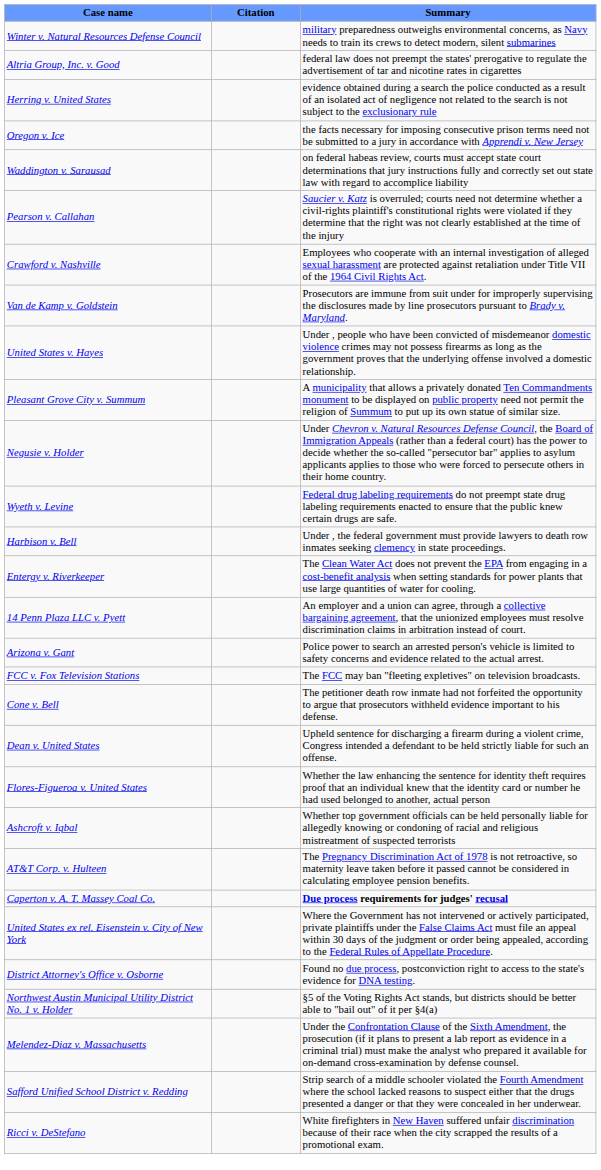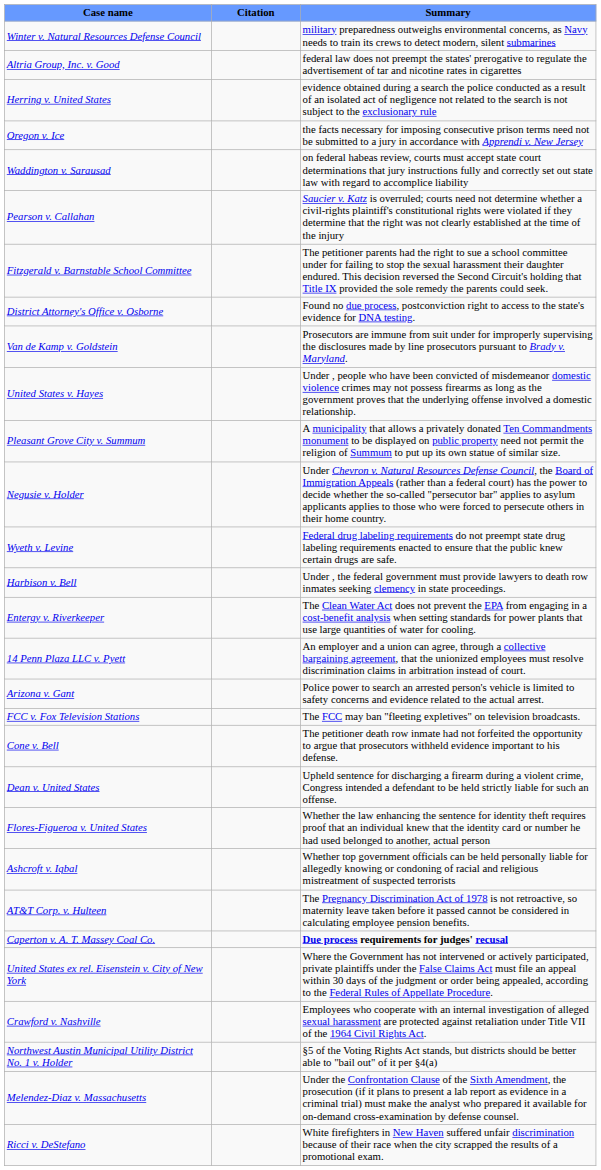 <table class="wikitable" style="margin:auto;width:100%">
 <tr>
 <th style="background:#69f;">Case name</th>
 <th style="background:#69f; width:15%;">Citation</th>
 <th style="background:#69f; width:50%;">Summary</th>
 </tr>
 <tr>
 <td><em><a href='#'>Winter v. Natural Resources Defense Council</a></em></td>
 <td></td>
 <td><a href='#'>military</a> preparedness outweighs environmental concerns, as <a href='#'>Navy</a> needs to train its crews to detect modern, silent <a href='#'>submarines</a></td>
 </tr>
 <tr>
 <td><em><a href='#'>Altria Group, Inc. v. Good</a></em></td>
 <td></td>
 <td>federal law does not preempt the states' prerogative to regulate the advertisement of tar and nicotine rates in cigarettes</td>
 </tr>
 <tr>
 <td><em><a href='#'>Herring v. United States</a></em></td>
 <td></td>
 <td>evidence obtained during a search the police conducted as a result of an isolated act of negligence not related to the search is not subject to the <a href='#'>exclusionary rule</a></td>
 </tr>
 <tr>
 <td><em><a href='#'>Oregon v. Ice</a></em></td>
 <td></td>
 <td>the facts necessary for imposing consecutive prison terms need not be submitted to a jury in accordance with <em><a href='#'>Apprendi v. New Jersey</a></em></td>
 </tr>
 <tr>
 <td><em><a href='#'>Waddington v. Sarausad</a></em></td>
 <td></td>
 <td>on federal habeas review, courts must accept state court determinations that jury instructions fully and correctly set out state law with regard to accomplice liability</td>
 </tr>
 <tr>
 <td><em><a href='#'>Pearson v. Callahan</a></em></td>
 <td></td>
 <td><em><a href='#'>Saucier v. Katz</a></em> is overruled; courts need not determine whether a civil-rights plaintiff's constitutional rights were violated if they determine that the right was not clearly established at the time of the injury</td>
 </tr>
 <tr>
-<td><em><a href='#'>Crawford v. Nashville</a></em></td>
+<td><em><a href='#'>Fitzgerald v. Barnstable School Committee</a></em></td>
 <td></td>
-<td>Employees who cooperate with an internal investigation of alleged <a href='#'>sexual harassment</a> are protected against retaliation under Title VII of the <a href='#'>1964 Civil Rights Act</a>.</td>
+<td>The petitioner parents had the right to sue a school committee under  for failing to stop the sexual harassment their daughter endured. This decision reversed the Second Circuit's holding that <a href='#'>Title IX</a> provided the sole remedy the parents could seek.</td>
+</tr>
+<tr>
+<td><em><a href='#'>District Attorney's Office v. Osborne</a></em></td>
+<td></td>
+<td>Found no <a href='#'>due process</a>, postconviction right to access to the state's evidence for <a href='#'>DNA testing</a>.</td>
 </tr>
 <tr>
 <td><em><a href='#'>Van de Kamp v. Goldstein</a></em></td>
 <td></td>
 <td>Prosecutors are immune from suit under  for improperly supervising the disclosures made by line prosecutors pursuant to <em><a href='#'>Brady v. Maryland</a></em>.</td>
 </tr>
 <tr>
 <td><em><a href='#'>United States v. Hayes</a></em></td>
 <td></td>
 <td>Under , people who have been convicted of misdemeanor <a href='#'>domestic violence</a> crimes may not possess firearms as long as the government proves that the underlying offense involved a domestic relationship.</td>
 </tr>
 <tr>
 <td><em><a href='#'>Pleasant Grove City v. Summum</a></em></td>
 <td></td>
 <td>A <a href='#'>municipality</a> that allows a privately donated <a href='#'>Ten Commandments</a> <a href='#'>monument</a> to be displayed on <a href='#'>public property</a> need not permit the religion of <a href='#'>Summum</a> to put up its own statue of similar size.</td>
 </tr>
 <tr>
 <td><em><a href='#'>Negusie v. Holder</a></em></td>
 <td></td>
 <td>Under <em><a href='#'>Chevron v. Natural Resources Defense Council</a></em>, the <a href='#'>Board of Immigration Appeals</a> (rather than a federal court) has the power to decide whether the so-called "persecutor bar" applies to asylum applicants applies to those who were forced to persecute others in their home country.</td>
 </tr>
 <tr>
 <td><em><a href='#'>Wyeth v. Levine</a></em></td>
 <td></td>
 <td><a href='#'>Federal drug labeling requirements</a> do not preempt state drug labeling requirements enacted to ensure that the public knew certain drugs are safe.</td>
 </tr>
 <tr>
 <td><em><a href='#'>Harbison v. Bell</a></em></td>
 <td></td>
 <td>Under , the federal government must provide lawyers to death row inmates seeking <a href='#'>clemency</a> in state proceedings.</td>
 </tr>
 <tr>
 <td><em><a href='#'>Entergy v. Riverkeeper</a></em></td>
 <td></td>
 <td>The <a href='#'>Clean Water Act</a> does not prevent the <a href='#'>EPA</a> from engaging in a <a href='#'>cost-benefit analysis</a> when setting standards for power plants that use large quantities of water for cooling.</td>
 </tr>
 <tr>
 <td><em><a href='#'>14 Penn Plaza LLC v. Pyett</a></em></td>
 <td></td>
 <td>An employer and a union can agree, through a <a href='#'>collective bargaining agreement</a>, that the unionized employees must resolve discrimination claims in arbitration instead of court.</td>
 </tr>
 <tr>
 <td><em><a href='#'>Arizona v. Gant</a></em></td>
 <td></td>
 <td>Police power to search an arrested person's vehicle is limited to safety concerns and evidence related to the actual arrest.</td>
 </tr>
 <tr>
 <td><em><a href='#'>FCC v. Fox Television Stations</a></em></td>
 <td></td>
 <td>The <a href='#'>FCC</a> may ban "fleeting expletives" on television broadcasts.</td>
 </tr>
 <tr>
 <td><em><a href='#'>Cone v. Bell</a></em></td>
 <td></td>
 <td>The petitioner death row inmate had not forfeited the opportunity to argue that prosecutors withheld evidence important to his defense.</td>
 </tr>
 <tr>
 <td><em><a href='#'>Dean v. United States</a></em></td>
 <td></td>
 <td>Upheld sentence for discharging a firearm during a violent crime, Congress intended a defendant to be held strictly liable for such an offense.</td>
 </tr>
 <tr>
 <td><em><a href='#'>Flores-Figueroa v. United States</a></em></td>
 <td></td>
 <td>Whether the law enhancing the sentence for identity theft requires proof that an individual knew that the identity card or number he had used belonged to another, actual person</td>
 </tr>
 <tr>
 <td><em><a href='#'>Ashcroft v. Iqbal</a></em></td>
 <td></td>
 <td>Whether top government officials can be held personally liable for allegedly knowing or condoning of racial and religious mistreatment of suspected terrorists</td>
 </tr>
 <tr>
 <td><em><a href='#'>AT&T Corp. v. Hulteen</a></em></td>
 <td></td>
 <td>The <a href='#'>Pregnancy Discrimination Act of 1978</a> is not retroactive, so maternity leave taken before it passed cannot be considered in calculating employee pension benefits.</td>
 </tr>
 <tr>
 <td><em><a href='#'>Caperton v. A. T. Massey Coal Co.</a></em></td>
 <td></td>
 <td><strong><a href='#'>Due process</a> requirements for judges' <a href='#'>recusal</a></strong></td>
 </tr>
 <tr>
 <td><em><a href='#'>United States ex rel. Eisenstein v. City of New York</a></em></td>
 <td></td>
 <td>Where the Government has not intervened or actively participated, private plaintiffs under the <a href='#'>False Claims Act</a> must file an appeal within 30 days of the judgment or order being appealed, according to the <a href='#'>Federal Rules of Appellate Procedure</a>.</td>
 </tr>
 <tr>
-<td><em><a href='#'>District Attorney's Office v. Osborne</a></em></td>
+<td><em><a href='#'>Crawford v. Nashville</a></em></td>
 <td></td>
-<td>Found no <a href='#'>due process</a>, postconviction right to access to the state's evidence for <a href='#'>DNA testing</a>.</td>
+<td>Employees who cooperate with an internal investigation of alleged <a href='#'>sexual harassment</a> are protected against retaliation under Title VII of the <a href='#'>1964 Civil Rights Act</a>.</td>
 </tr>
 <tr>
 <td><em><a href='#'>Northwest Austin Municipal Utility District No. 1 v. Holder</a></em></td>
 <td></td>
 <td>§5 of the Voting Rights Act stands, but districts should be better able to "bail out" of it per §4(a)</td>
 </tr>
 <tr>
 <td><em><a href='#'>Melendez-Diaz v. Massachusetts</a></em></td>
 <td></td>
 <td>Under the <a href='#'>Confrontation Clause</a> of the <a href='#'>Sixth Amendment</a>, the prosecution (if it plans to present a lab report as evidence in a criminal trial) must make the analyst who prepared it available for on-demand cross-examination by defense counsel.</td>
 </tr>
 <tr>
-<td><em><a href='#'>Safford Unified School District v. Redding</a></em></td>
-<td></td>
-<td>Strip search of a middle schooler violated the <a href='#'>Fourth Amendment</a> where the school lacked reasons to suspect either that the drugs presented a danger or that they were concealed in her underwear.</td>
-</tr>
-<tr>
 <td><em><a href='#'>Ricci v. DeStefano</a></em></td>
 <td></td>
 <td>White firefighters in <a href='#'>New Haven</a> suffered unfair <a href='#'>discrimination</a> because of their race when the city scrapped the results of a promotional exam.</td>
 </tr>
 </table>
